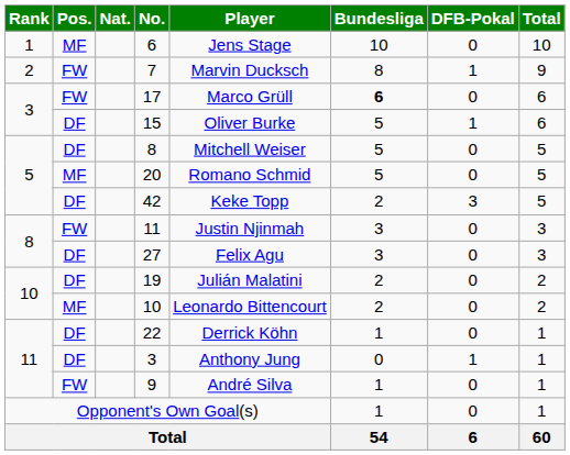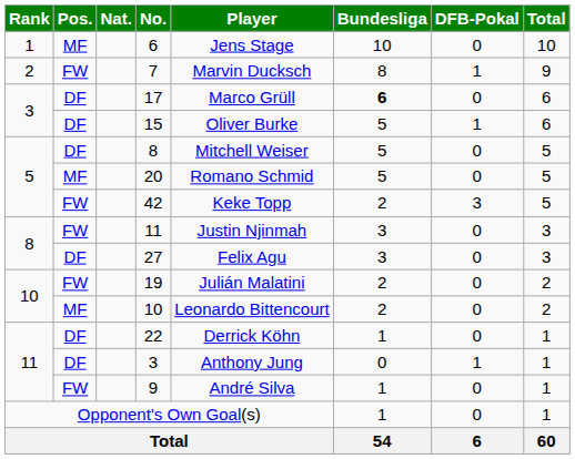 <table class="wikitable" style="font-size: 95%; text-align: center">
 <tr>
 <th style="background:#008000; color:white; text-align:center;"!width=80>Rank</th>
 <th style="background:#008000; color:white; text-align:center;"!width=80>Pos.</th>
 <th style="background:#008000; color:white; text-align:center;"!width=80>Nat.</th>
 <th style="background:#008000; color:white; text-align:center;"!width=80>No.</th>
 <th style="background:#008000; color:white; text-align:center;"!width=150>Player</th>
 <th style="background:#008000; color:white; text-align:center;"!width=150>Bundesliga</th>
 <th style="background:#008000; color:white; text-align:center;"!width=150>DFB-Pokal</th>
 <th style="background:#008000; color:white; text-align:center;"!width=80>Total</th>
 </tr>
 <tr>
 <td rowspan=1>1</td>
 <td><a href='#'>MF</a></td>
 <td></td>
 <td>6</td>
 <td><a href='#'>Jens Stage</a></td>
 <td>10</td>
 <td>0</td>
 <td>10</td>
 </tr>
 <tr>
 <td rowspan=1>2</td>
 <td><a href='#'>FW</a></td>
 <td></td>
 <td>7</td>
 <td><a href='#'>Marvin Ducksch</a></td>
 <td>8</td>
 <td>1</td>
 <td>9</td>
 </tr>
 <tr>
 <td rowspan=2>3</td>
-<td><a href='#'>FW</a></td>
+<td><a href='#'>DF</a></td>
 <td></td>
 <td>17</td>
 <td><a href='#'>Marco Grüll</a></td>
 <td><strong>6</strong></td>
 <td>0</td>
 <td>6</td>
 </tr>
 <tr>
 <td><a href='#'>DF</a></td>
 <td></td>
 <td>15</td>
 <td><a href='#'>Oliver Burke</a></td>
 <td>5</td>
 <td>1</td>
 <td>6</td>
 </tr>
 <tr>
 <td rowspan=3>5</td>
 <td><a href='#'>DF</a></td>
 <td></td>
 <td>8</td>
 <td><a href='#'>Mitchell Weiser</a></td>
 <td>5</td>
 <td>0</td>
 <td>5</td>
 </tr>
 <tr>
 <td><a href='#'>MF</a></td>
 <td></td>
 <td>20</td>
 <td><a href='#'>Romano Schmid</a></td>
 <td>5</td>
 <td>0</td>
 <td>5</td>
 </tr>
 <tr>
-<td><a href='#'>DF</a></td>
+<td><a href='#'>FW</a></td>
 <td></td>
 <td>42</td>
 <td><a href='#'>Keke Topp</a></td>
 <td>2</td>
 <td>3</td>
 <td>5</td>
 </tr>
 <tr>
 <td rowspan=2>8</td>
 <td><a href='#'>FW</a></td>
 <td></td>
 <td>11</td>
 <td><a href='#'>Justin Njinmah</a></td>
 <td>3</td>
 <td>0</td>
 <td>3</td>
 </tr>
 <tr>
 <td><a href='#'>DF</a></td>
 <td></td>
 <td>27</td>
 <td><a href='#'>Felix Agu</a></td>
 <td>3</td>
 <td>0</td>
 <td>3</td>
 </tr>
 <tr>
 <td rowspan=2>10</td>
-<td><a href='#'>DF</a></td>
+<td><a href='#'>FW</a></td>
 <td></td>
 <td>19</td>
 <td><a href='#'>Julián Malatini</a></td>
 <td>2</td>
 <td>0</td>
 <td>2</td>
 </tr>
 <tr>
 <td><a href='#'>MF</a></td>
 <td></td>
 <td>10</td>
 <td><a href='#'>Leonardo Bittencourt</a></td>
 <td>2</td>
 <td>0</td>
 <td>2</td>
 </tr>
 <tr>
 <td rowspan=3>11</td>
 <td><a href='#'>DF</a></td>
 <td></td>
 <td>22</td>
 <td><a href='#'>Derrick Köhn</a></td>
 <td>1</td>
 <td>0</td>
 <td>1</td>
 </tr>
 <tr>
 <td><a href='#'>DF</a></td>
 <td></td>
 <td>3</td>
 <td><a href='#'>Anthony Jung</a></td>
 <td>0</td>
 <td>1</td>
 <td>1</td>
 </tr>
 <tr>
 <td><a href='#'>FW</a></td>
 <td></td>
 <td>9</td>
 <td><a href='#'>André Silva</a></td>
 <td>1</td>
 <td>0</td>
 <td>1</td>
 </tr>
 <tr>
 <td colspan=5><a href='#'>Opponent's Own Goal</a>(s)</td>
 <td>1</td>
 <td>0</td>
 <td>1</td>
 </tr>
 <tr>
 <th colspan=5>Total</th>
 <th>54</th>
 <th>6</th>
 <th>60</th>
 </tr>
 </table>
